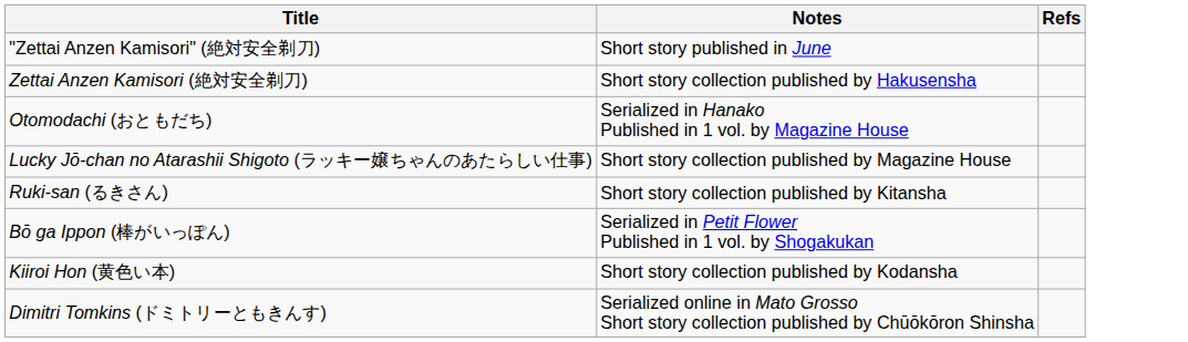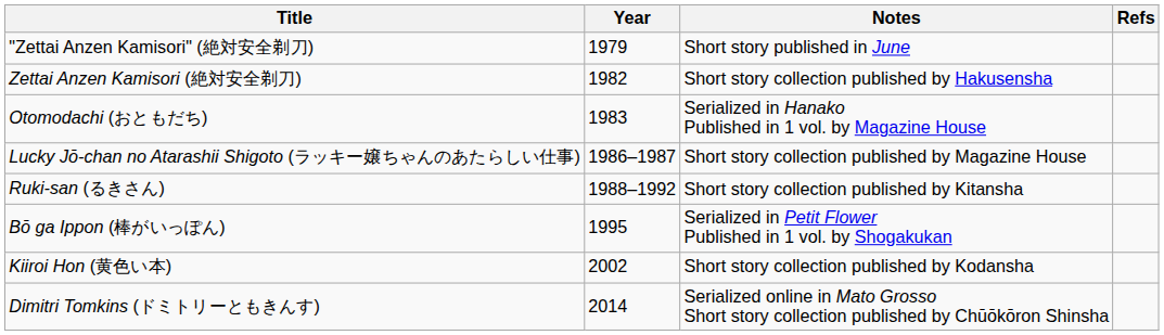 <table class="wikitable sortable">
 <tr>
 <th>Title</th>
+<th>Year</th>
 <th>Notes</th>
 <th>Refs</th>
 </tr>
 <tr>
 <td>"Zettai Anzen Kamisori" (絶対安全剃刀)</td>
+<td>1979</td>
 <td>Short story published in <em><a href='#'>June</a></em></td>
 <td></td>
 </tr>
 <tr>
 <td><em>Zettai Anzen Kamisori</em> (絶対安全剃刀)</td>
+<td>1982</td>
 <td>Short story collection published by <a href='#'>Hakusensha</a></td>
 <td></td>
 </tr>
 <tr>
 <td><em>Otomodachi</em> (おともだち)</td>
+<td>1983</td>
 <td>Serialized in <em>Hanako</em><br>Published in 1 vol. by <a href='#'>Magazine House</a></td>
 <td></td>
 </tr>
 <tr>
 <td><em>Lucky Jō-chan no Atarashii Shigoto</em> (ラッキー嬢ちゃんのあたらしい仕事)</td>
+<td>1986–1987</td>
 <td>Short story collection published by Magazine House</td>
 <td></td>
 </tr>
 <tr>
 <td><em>Ruki-san</em> (るきさん)</td>
+<td>1988–1992</td>
 <td>Short story collection published by Kitansha</td>
 <td></td>
 </tr>
 <tr>
 <td><em>Bō ga Ippon</em> (棒がいっぽん)</td>
+<td>1995</td>
 <td>Serialized in <em><a href='#'>Petit Flower</a></em><br>Published in 1 vol. by <a href='#'>Shogakukan</a></td>
 <td></td>
 </tr>
 <tr>
 <td><em>Kiiroi Hon</em> (黄色い本)</td>
+<td>2002</td>
 <td>Short story collection published by Kodansha</td>
 <td></td>
 </tr>
 <tr>
 <td><em>Dimitri Tomkins</em> (ドミトリーともきんす)</td>
+<td>2014</td>
 <td>Serialized online in <em>Mato Grosso</em><br>Short story collection published by Chūōkōron Shinsha</td>
 <td></td>
 </tr>
 </table>
